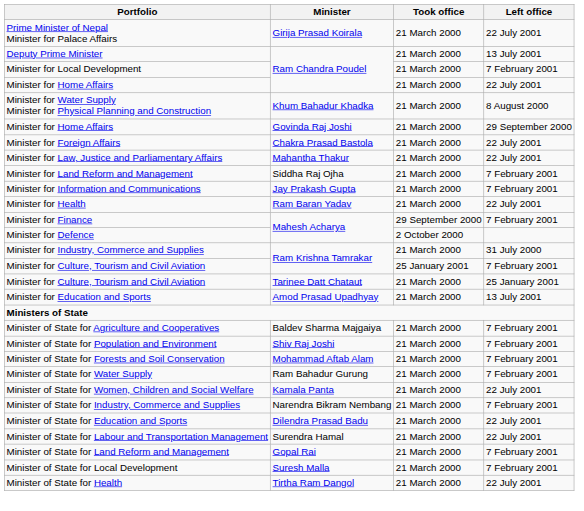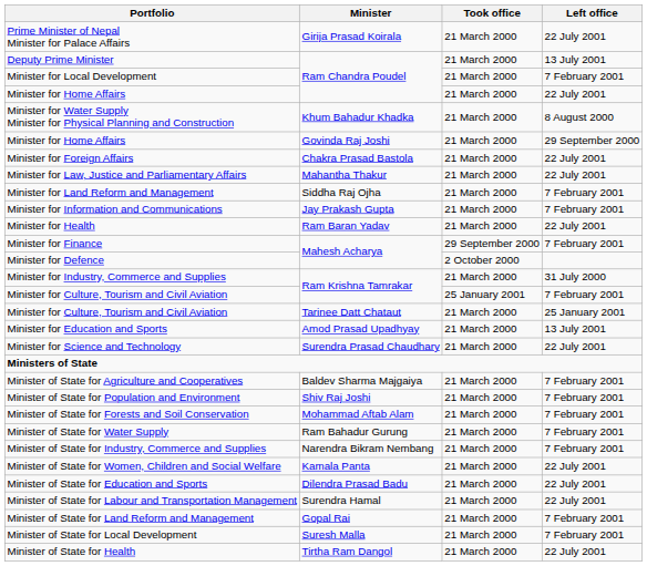 <table class="wikitable">
 <tr>
 <th>Portfolio</th>
 <th>Minister</th>
 <th>Took office</th>
 <th>Left office</th>
 </tr>
 <tr>
 <td><a href='#'>Prime Minister of Nepal</a><br>Minister for Palace Affairs</td>
 <td><a href='#'>Girija Prasad Koirala</a></td>
 <td>21 March 2000</td>
 <td>22 July 2001</td>
 </tr>
 <tr>
 <td><a href='#'>Deputy Prime Minister</a></td>
 <td rowspan="3"><a href='#'>Ram Chandra Poudel</a></td>
 <td>21 March 2000</td>
 <td>13 July 2001</td>
 </tr>
 <tr>
 <td>Minister for Local Development</td>
 <td>21 March 2000</td>
 <td>7 February 2001</td>
 </tr>
 <tr>
 <td>Minister for <a href='#'>Home Affairs</a></td>
 <td>21 March 2000</td>
 <td>22 July 2001</td>
 </tr>
 <tr>
 <td>Minister for <a href='#'>Water Supply</a><br>Minister for <a href='#'>Physical Planning and Construction</a></td>
 <td><a href='#'>Khum Bahadur Khadka</a></td>
 <td>21 March 2000</td>
 <td>8 August 2000</td>
 </tr>
 <tr>
 <td>Minister for <a href='#'>Home Affairs</a></td>
 <td><a href='#'>Govinda Raj Joshi</a></td>
 <td>21 March 2000</td>
 <td>29 September 2000</td>
 </tr>
 <tr>
 <td>Minister for <a href='#'>Foreign Affairs</a></td>
 <td><a href='#'>Chakra Prasad Bastola</a></td>
 <td>21 March 2000</td>
 <td>22 July 2001</td>
 </tr>
 <tr>
 <td>Minister for <a href='#'>Law, Justice and Parliamentary Affairs</a></td>
 <td><a href='#'>Mahantha Thakur</a></td>
 <td>21 March 2000</td>
 <td>22 July 2001</td>
 </tr>
 <tr>
 <td>Minister for <a href='#'>Land Reform and Management</a></td>
 <td>Siddha Raj Ojha</td>
 <td>21 March 2000</td>
 <td>7 February 2001</td>
 </tr>
 <tr>
 <td>Minister for <a href='#'>Information and Communications</a></td>
 <td><a href='#'>Jay Prakash Gupta</a></td>
 <td>21 March 2000</td>
 <td>7 February 2001</td>
 </tr>
 <tr>
 <td>Minister for <a href='#'>Health</a></td>
 <td><a href='#'>Ram Baran Yadav</a></td>
 <td>21 March 2000</td>
 <td>22 July 2001</td>
 </tr>
 <tr>
 <td>Minister for <a href='#'>Finance</a></td>
 <td rowspan="2"><a href='#'>Mahesh Acharya</a></td>
 <td>29 September 2000</td>
 <td>7 February 2001</td>
 </tr>
 <tr>
 <td>Minister for <a href='#'>Defence</a></td>
 <td>2 October 2000</td>
 <td></td>
 </tr>
 <tr>
 <td>Minister for <a href='#'>Industry, Commerce and Supplies</a></td>
 <td rowspan="2"><a href='#'>Ram Krishna Tamrakar</a></td>
 <td>21 March 2000</td>
 <td>31 July 2000</td>
 </tr>
 <tr>
 <td>Minister for <a href='#'>Culture, Tourism and Civil Aviation</a></td>
 <td>25 January 2001</td>
 <td>7 February 2001</td>
 </tr>
 <tr>
 <td>Minister for <a href='#'>Culture, Tourism and Civil Aviation</a></td>
 <td><a href='#'>Tarinee Datt Chataut</a></td>
 <td>21 March 2000</td>
 <td>25 January 2001</td>
 </tr>
 <tr>
 <td>Minister for <a href='#'>Education and Sports</a></td>
 <td><a href='#'>Amod Prasad Upadhyay</a></td>
 <td>21 March 2000</td>
 <td>13 July 2001</td>
 </tr>
 <tr>
+<td>Minister for <a href='#'>Science and Technology</a></td>
+<td><a href='#'>Surendra Prasad Chaudhary</a></td>
+<td>21 March 2000</td>
+<td>22 July 2001</td>
+</tr>
+<tr>
 <td colspan="4"><strong>Ministers of State</strong></td>
 </tr>
 <tr>
 <td>Minister of State for <a href='#'>Agriculture and Cooperatives</a></td>
 <td>Baldev Sharma Majgaiya</td>
 <td>21 March 2000</td>
 <td>7 February 2001</td>
 </tr>
 <tr>
 <td>Minister of State for <a href='#'>Population and Environment</a></td>
 <td><a href='#'>Shiv Raj Joshi</a></td>
 <td>21 March 2000</td>
 <td>7 February 2001</td>
 </tr>
 <tr>
 <td>Minister of State for <a href='#'>Forests and Soil Conservation</a></td>
 <td><a href='#'>Mohammad Aftab Alam</a></td>
 <td>21 March 2000</td>
 <td>7 February 2001</td>
 </tr>
 <tr>
 <td>Minister of State for <a href='#'>Water Supply</a></td>
 <td>Ram Bahadur Gurung</td>
 <td>21 March 2000</td>
 <td>7 February 2001</td>
 </tr>
 <tr>
+<td>Minister of State for <a href='#'>Industry, Commerce and Supplies</a></td>
+<td>Narendra Bikram Nembang</td>
+<td>21 March 2000</td>
+<td>7 February 2001</td>
+</tr>
+<tr>
 <td>Minister of State for <a href='#'>Women, Children and Social Welfare</a></td>
 <td><a href='#'>Kamala Panta</a></td>
 <td>21 March 2000</td>
 <td>22 July 2001</td>
-</tr>
-<tr>
-<td>Minister of State for <a href='#'>Industry, Commerce and Supplies</a></td>
-<td>Narendra Bikram Nembang</td>
-<td>21 March 2000</td>
-<td>7 February 2001</td>
 </tr>
 <tr>
 <td>Minister of State for <a href='#'>Education and Sports</a></td>
 <td><a href='#'>Dilendra Prasad Badu</a></td>
 <td>21 March 2000</td>
 <td>22 July 2001</td>
 </tr>
 <tr>
 <td>Minister of State for <a href='#'>Labour and Transportation Management</a></td>
 <td>Surendra Hamal</td>
 <td>21 March 2000</td>
 <td>22 July 2001</td>
 </tr>
 <tr>
 <td>Minister of State for <a href='#'>Land Reform and Management</a></td>
 <td><a href='#'>Gopal Rai</a></td>
 <td>21 March 2000</td>
 <td>7 February 2001</td>
 </tr>
 <tr>
 <td>Minister of State for Local Development</td>
 <td><a href='#'>Suresh Malla</a></td>
 <td>21 March 2000</td>
 <td>7 February 2001</td>
 </tr>
 <tr>
 <td>Minister of State for <a href='#'>Health</a></td>
 <td><a href='#'>Tirtha Ram Dangol</a></td>
 <td>21 March 2000</td>
 <td>22 July 2001</td>
 </tr>
 </table>
